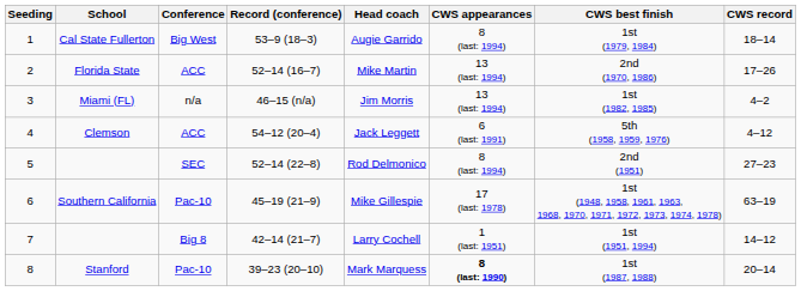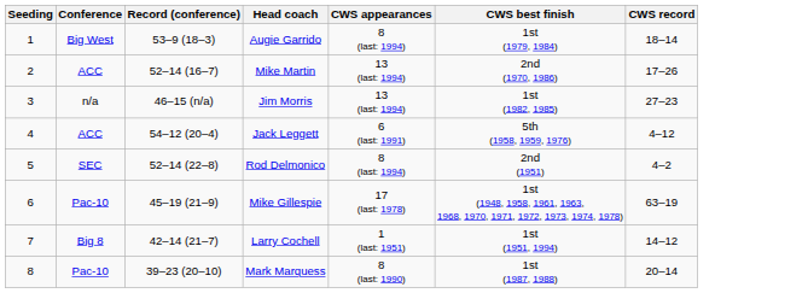 <table class="wikitable">
 <tr>
 <th>Seeding</th>
-<th>School</th>
 <th>Conference</th>
 <th>Record (conference)</th>
 <th>Head coach</th>
 <th>CWS appearances</th>
 <th>CWS best finish</th>
 <th>CWS record</th>
 </tr>
 <tr align=center>
 <td>1</td>
-<td><a href='#'>Cal State Fullerton</a></td>
 <td><a href='#'>Big West</a></td>
 <td>53–9 (18–3)</td>
 <td><a href='#'>Augie Garrido</a></td>
 <td>8<br><small>(last: <a href='#'>1994</a>)</small></td>
 <td>1st<br><small>(<a href='#'>1979</a>, <a href='#'>1984</a>)</small></td>
 <td>18–14</td>
 </tr>
 <tr align=center>
 <td>2</td>
-<td><a href='#'>Florida State</a></td>
 <td><a href='#'>ACC</a></td>
 <td>52–14 (16–7)</td>
 <td><a href='#'>Mike Martin</a></td>
 <td>13<br><small>(last: <a href='#'>1994</a>)</small></td>
 <td>2nd<br><small>(<a href='#'>1970</a>, <a href='#'>1986</a>)</small></td>
 <td>17–26</td>
 </tr>
 <tr align=center>
 <td>3</td>
-<td><a href='#'>Miami (FL)</a></td>
 <td>n/a</td>
 <td>46–15 (n/a)</td>
 <td><a href='#'>Jim Morris</a></td>
 <td>13<br><small>(last: <a href='#'>1994</a>)</small></td>
 <td>1st<br><small>(<a href='#'>1982</a>, <a href='#'>1985</a>)</small></td>
-<td>4–2</td>
+<td>27–23</td>
 </tr>
 <tr align=center>
 <td>4</td>
-<td><a href='#'>Clemson</a></td>
 <td><a href='#'>ACC</a></td>
 <td>54–12 (20–4)</td>
 <td><a href='#'>Jack Leggett</a></td>
 <td>6<br><small>(last: <a href='#'>1991</a>)</small></td>
 <td>5th<br><small>(<a href='#'>1958</a>, <a href='#'>1959</a>, <a href='#'>1976</a>)</small></td>
 <td>4–12</td>
 </tr>
 <tr align=center>
 <td>5</td>
-<td></td>
 <td><a href='#'>SEC</a></td>
 <td>52–14 (22–8)</td>
 <td><a href='#'>Rod Delmonico</a></td>
 <td>8<br><small>(last: <a href='#'>1994</a>)</small></td>
 <td>2nd<br><small>(<a href='#'>1951</a>)</small></td>
-<td>27–23</td>
+<td>4–2</td>
 </tr>
 <tr align=center>
 <td>6</td>
-<td><a href='#'>Southern California</a></td>
 <td><a href='#'>Pac-10</a></td>
 <td>45–19 (21–9)</td>
 <td><a href='#'>Mike Gillespie</a></td>
 <td>17<br><small>(last: <a href='#'>1978</a>)</small></td>
 <td>1st<br><small>(<a href='#'>1948</a>, <a href='#'>1958</a>, <a href='#'>1961</a>, <a href='#'>1963</a>, <br><a href='#'>1968</a>, <a href='#'>1970</a>, <a href='#'>1971</a>, <a href='#'>1972</a>, <a href='#'>1973</a>, <a href='#'>1974</a>, <a href='#'>1978</a>)</small></td>
 <td>63–19</td>
 </tr>
 <tr align=center>
 <td>7</td>
-<td></td>
 <td><a href='#'>Big 8</a></td>
 <td>42–14 (21–7)</td>
 <td><a href='#'>Larry Cochell</a></td>
 <td>1<br><small>(last: <a href='#'>1951</a>)</small></td>
 <td>1st<br><small>(<a href='#'>1951</a>, <a href='#'>1994</a>)</small></td>
 <td>14–12</td>
 </tr>
 <tr align=center>
 <td>8</td>
-<td><a href='#'>Stanford</a></td>
 <td><a href='#'>Pac-10</a></td>
 <td>39–23 (20–10)</td>
 <td><a href='#'>Mark Marquess</a></td>
-<td><strong>8<br><small>(last: <a href='#'>1990</a>)</small></strong></td>
+<td>8<br><small>(last: <a href='#'>1990</a>)</small></td>
 <td>1st<br><small>(<a href='#'>1987</a>, <a href='#'>1988</a>)</small></td>
 <td>20–14</td>
 </tr>
 </table>
